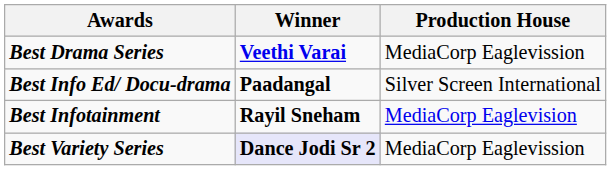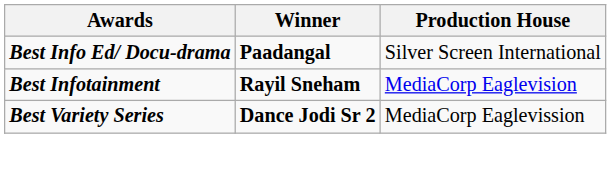 <table class="wikitable">
 <tr>
 <th>Awards</th>
 <th>Winner</th>
 <th>Production House</th>
-</tr>
-<tr>
-<td><strong><em>Best Drama Series</em></strong></td>
-<td><strong><a href='#'>Veethi Varai</a></strong></td>
-<td>MediaCorp Eaglevission</td>
 </tr>
 <tr>
 <td><strong><em>Best Info Ed/ Docu-drama</em></strong></td>
 <td><strong>Paadangal</strong></td>
 <td>Silver Screen International</td>
 </tr>
 <tr>
 <td><strong><em>Best Infotainment</em></strong></td>
 <td><strong>Rayil Sneham</strong></td>
 <td><a href='#'>MediaCorp Eaglevision</a></td>
 </tr>
 <tr>
 <td><strong><em>Best Variety Series</em></strong></td>
-<td style="background: lavender;"><strong>Dance Jodi Sr 2</strong></td>
+<td><strong>Dance Jodi Sr 2</strong></td>
 <td>MediaCorp Eaglevission</td>
 </tr>
 </table>
